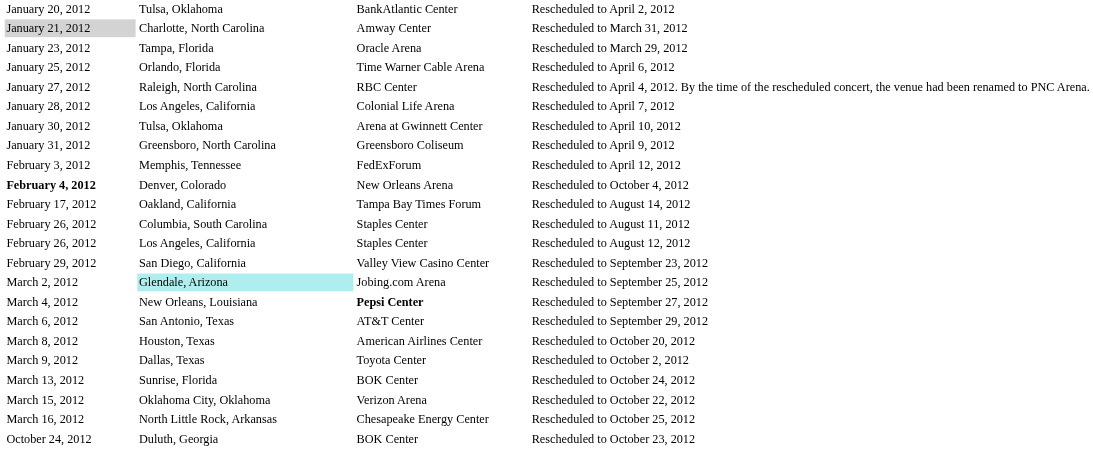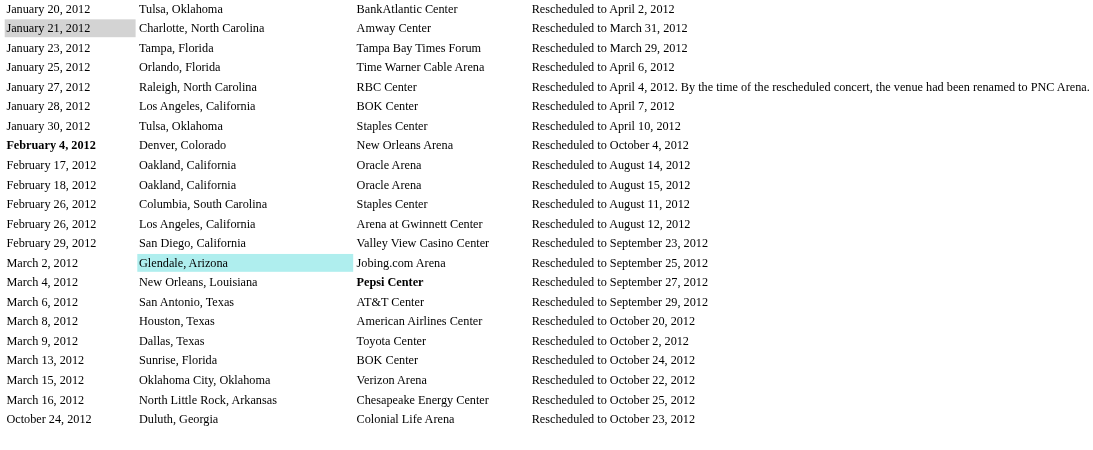 <table cellpadding="2" style="border:0 solid darkgrey; font-size:90%;" class="collapsible collapsed">
 <tr>
 <th style="width:150px;"></th>
 <th style="width:250px;"></th>
 <th style="width:200px;"></th>
 <th style="width:700px;"></th>
 </tr>
 <tr border="0">
 <td>January 20, 2012</td>
 <td>Tulsa, Oklahoma</td>
 <td>BankAtlantic Center</td>
 <td>Rescheduled to April 2, 2012</td>
 </tr>
 <tr>
 <td style="background: lightgrey;">January 21, 2012</td>
 <td>Charlotte, North Carolina</td>
 <td>Amway Center</td>
 <td>Rescheduled to March 31, 2012</td>
 </tr>
 <tr>
 <td>January 23, 2012</td>
 <td>Tampa, Florida</td>
-<td>Oracle Arena</td>
+<td>Tampa Bay Times Forum</td>
 <td>Rescheduled to March 29, 2012</td>
 </tr>
 <tr>
 <td>January 25, 2012</td>
 <td>Orlando, Florida</td>
 <td>Time Warner Cable Arena</td>
 <td>Rescheduled to April 6, 2012</td>
 </tr>
 <tr>
 <td>January 27, 2012</td>
 <td>Raleigh, North Carolina</td>
 <td>RBC Center</td>
 <td>Rescheduled to April 4, 2012. By the time of the rescheduled concert, the venue had been renamed to PNC Arena.</td>
 </tr>
 <tr>
 <td>January 28, 2012</td>
 <td>Los Angeles, California</td>
-<td>Colonial Life Arena</td>
+<td>BOK Center</td>
 <td>Rescheduled to April 7, 2012</td>
 </tr>
 <tr>
 <td>January 30, 2012</td>
 <td>Tulsa, Oklahoma</td>
-<td>Arena at Gwinnett Center</td>
+<td>Staples Center</td>
 <td>Rescheduled to April 10, 2012</td>
-</tr>
-<tr>
-<td>January 31, 2012</td>
-<td>Greensboro, North Carolina</td>
-<td>Greensboro Coliseum</td>
-<td>Rescheduled to April 9, 2012</td>
-</tr>
-<tr>
-<td>February 3, 2012</td>
-<td>Memphis, Tennessee</td>
-<td>FedExForum</td>
-<td>Rescheduled to April 12, 2012</td>
 </tr>
 <tr>
 <td><strong>February 4, 2012</strong></td>
 <td>Denver, Colorado</td>
 <td>New Orleans Arena</td>
 <td>Rescheduled to October 4, 2012</td>
 </tr>
 <tr>
 <td>February 17, 2012</td>
 <td>Oakland, California</td>
-<td>Tampa Bay Times Forum</td>
+<td>Oracle Arena</td>
 <td>Rescheduled to August 14, 2012</td>
+</tr>
+<tr>
+<td>February 18, 2012</td>
+<td>Oakland, California</td>
+<td>Oracle Arena</td>
+<td>Rescheduled to August 15, 2012</td>
 </tr>
 <tr>
 <td>February 26, 2012</td>
 <td>Columbia, South Carolina</td>
 <td>Staples Center</td>
 <td>Rescheduled to August 11, 2012</td>
 </tr>
 <tr>
 <td>February 26, 2012</td>
 <td>Los Angeles, California</td>
-<td>Staples Center</td>
+<td>Arena at Gwinnett Center</td>
 <td>Rescheduled to August 12, 2012</td>
 </tr>
 <tr>
 <td>February 29, 2012</td>
 <td>San Diego, California</td>
 <td>Valley View Casino Center</td>
 <td>Rescheduled to September 23, 2012</td>
 </tr>
 <tr>
 <td>March 2, 2012</td>
 <td style="background: paleturquoise;">Glendale, Arizona</td>
 <td>Jobing.com Arena</td>
 <td>Rescheduled to September 25, 2012</td>
 </tr>
 <tr>
 <td>March 4, 2012</td>
 <td>New Orleans, Louisiana</td>
 <td><strong>Pepsi Center</strong></td>
 <td>Rescheduled to September 27, 2012</td>
 </tr>
 <tr>
 <td>March 6, 2012</td>
 <td>San Antonio, Texas</td>
 <td>AT&T Center</td>
 <td>Rescheduled to September 29, 2012</td>
 </tr>
 <tr>
 <td>March 8, 2012</td>
 <td>Houston, Texas</td>
 <td>American Airlines Center</td>
 <td>Rescheduled to October 20, 2012</td>
 </tr>
 <tr>
 <td>March 9, 2012</td>
 <td>Dallas, Texas</td>
 <td>Toyota Center</td>
 <td>Rescheduled to October 2, 2012</td>
 </tr>
 <tr>
 <td>March 13, 2012</td>
 <td>Sunrise, Florida</td>
 <td>BOK Center</td>
 <td>Rescheduled to October 24, 2012</td>
 </tr>
 <tr>
 <td>March 15, 2012</td>
 <td>Oklahoma City, Oklahoma</td>
 <td>Verizon Arena</td>
 <td>Rescheduled to October 22, 2012</td>
 </tr>
 <tr>
 <td>March 16, 2012</td>
 <td>North Little Rock, Arkansas</td>
 <td>Chesapeake Energy Center</td>
 <td>Rescheduled to October 25, 2012</td>
 </tr>
 <tr>
 <td>October 24, 2012</td>
 <td>Duluth, Georgia</td>
-<td>BOK Center</td>
+<td>Colonial Life Arena</td>
 <td>Rescheduled to October 23, 2012</td>
 </tr>
 <tr>
 </tr>
 </table>
